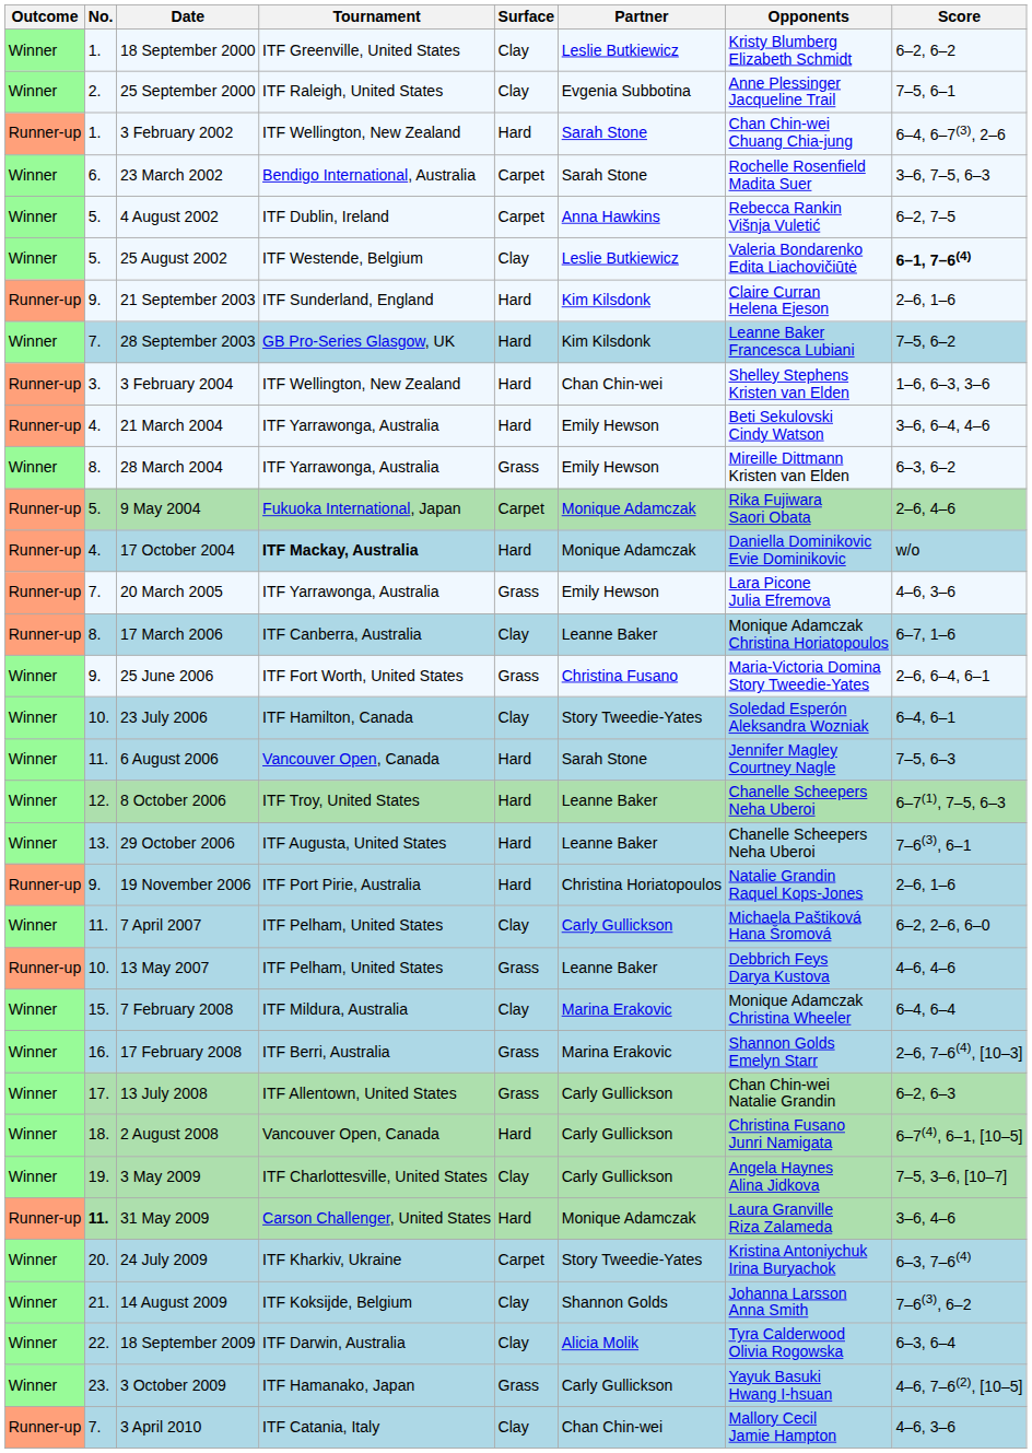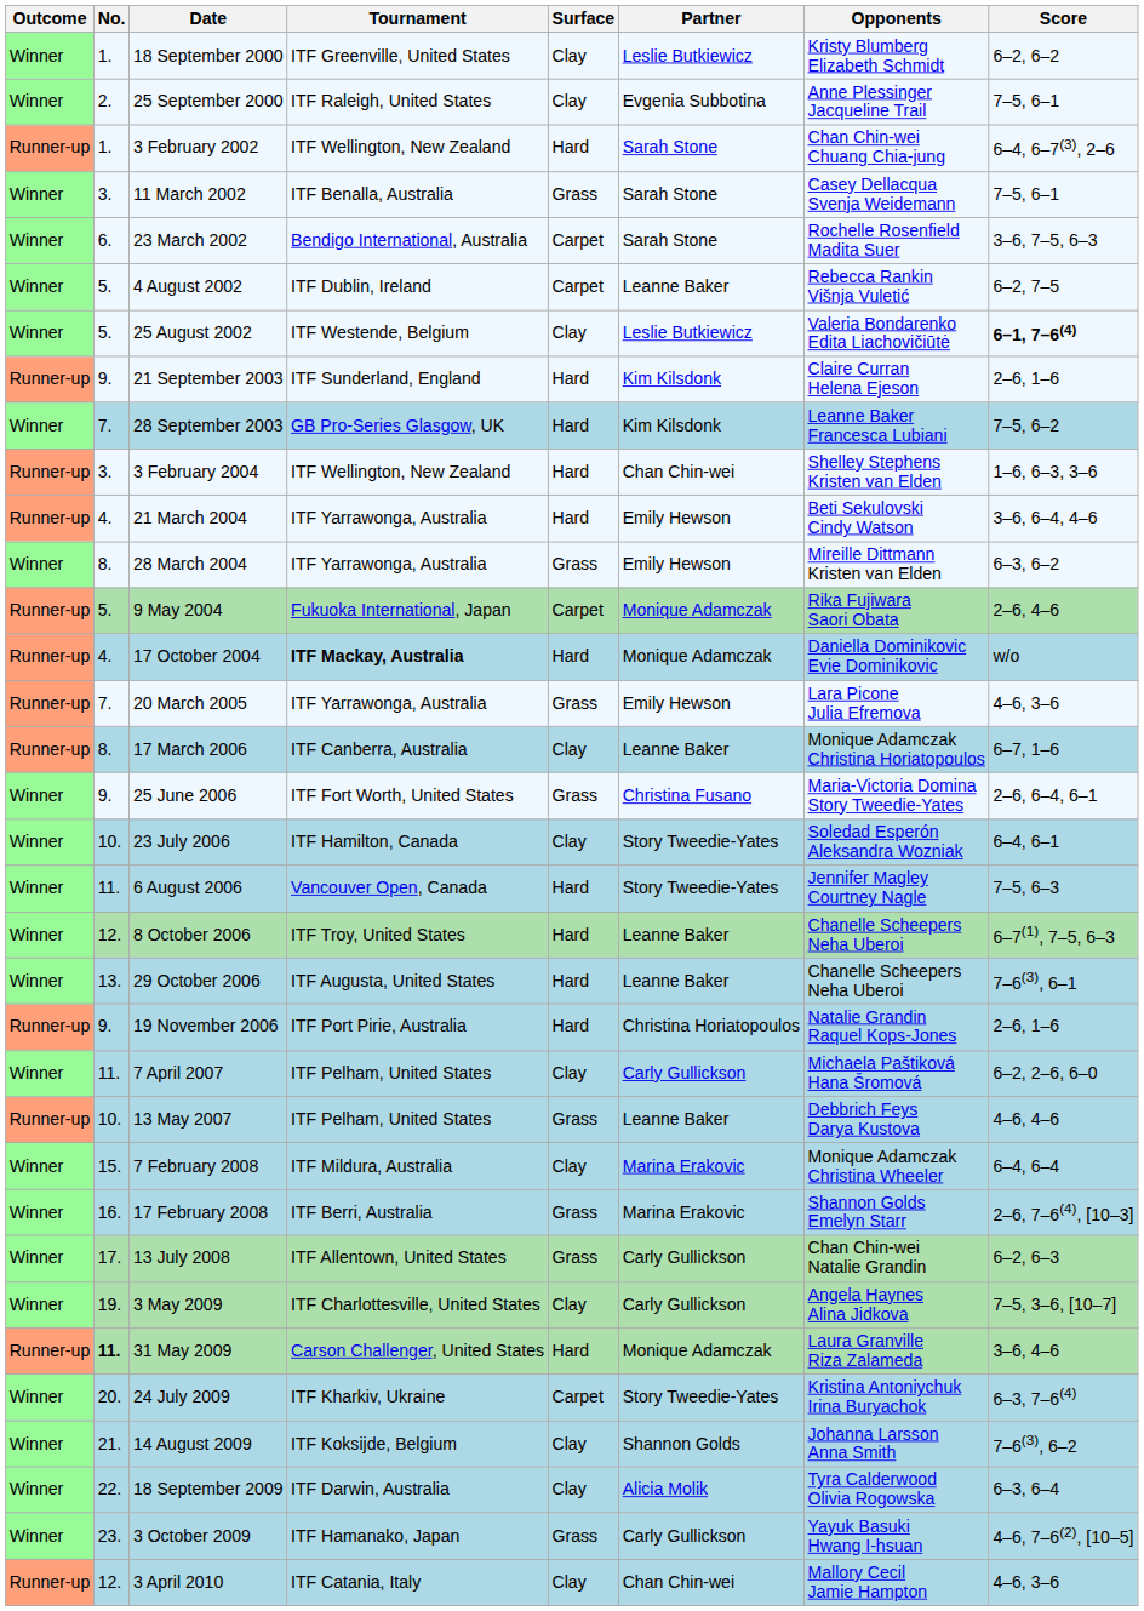 <table class="sortable wikitable">
 <tr>
 <th>Outcome</th>
 <th>No.</th>
 <th>Date</th>
 <th>Tournament</th>
 <th>Surface</th>
 <th>Partner</th>
 <th>Opponents</th>
 <th class="unsortable">Score</th>
 </tr>
 <tr bgcolor="#f0f8ff">
 <td bgcolor="98FB98">Winner</td>
 <td>1.</td>
 <td>18 September 2000</td>
 <td>ITF Greenville, United States</td>
 <td>Clay</td>
 <td> <a href='#'>Leslie Butkiewicz</a></td>
 <td> <a href='#'>Kristy Blumberg</a> <br>  <a href='#'>Elizabeth Schmidt</a></td>
 <td>6–2, 6–2</td>
 </tr>
 <tr bgcolor="#f0f8ff">
 <td bgcolor="98FB98">Winner</td>
 <td>2.</td>
 <td>25 September 2000</td>
 <td>ITF Raleigh, United States</td>
 <td>Clay</td>
 <td> Evgenia Subbotina</td>
 <td> <a href='#'>Anne Plessinger</a> <br>  <a href='#'>Jacqueline Trail</a></td>
 <td>7–5, 6–1</td>
 </tr>
 <tr bgcolor="#f0f8ff">
 <td bgcolor="FFA07A">Runner-up</td>
 <td>1.</td>
 <td>3 February 2002</td>
 <td>ITF Wellington, New Zealand</td>
 <td>Hard</td>
 <td> <a href='#'>Sarah Stone</a></td>
 <td> <a href='#'>Chan Chin-wei</a> <br>  <a href='#'>Chuang Chia-jung</a></td>
 <td>6–4, 6–7<sup>(3)</sup>, 2–6</td>
 </tr>
 <tr bgcolor="#f0f8ff">
 <td bgcolor="98FB98">Winner</td>
+<td>3.</td>
+<td>11 March 2002</td>
+<td>ITF Benalla, Australia</td>
+<td>Grass</td>
+<td> Sarah Stone</td>
+<td> <a href='#'>Casey Dellacqua</a> <br>  <a href='#'>Svenja Weidemann</a></td>
+<td>7–5, 6–1</td>
+</tr>
+<tr bgcolor="#f0f8ff">
+<td bgcolor="98FB98">Winner</td>
 <td>6.</td>
 <td>23 March 2002</td>
 <td><a href='#'>Bendigo International</a>, Australia</td>
 <td>Carpet</td>
 <td> Sarah Stone</td>
 <td> <a href='#'>Rochelle Rosenfield</a> <br>  <a href='#'>Madita Suer</a></td>
 <td>3–6, 7–5, 6–3</td>
 </tr>
 <tr bgcolor="#f0f8ff">
 <td bgcolor="98FB98">Winner</td>
 <td>5.</td>
 <td>4 August 2002</td>
 <td>ITF Dublin, Ireland</td>
 <td>Carpet</td>
-<td> <a href='#'>Anna Hawkins</a></td>
+<td> Leanne Baker</td>
 <td> <a href='#'>Rebecca Rankin</a> <br>  <a href='#'>Višnja Vuletić</a></td>
 <td>6–2, 7–5</td>
 </tr>
 <tr bgcolor="#f0f8ff">
 <td bgcolor="98FB98">Winner</td>
 <td>5.</td>
 <td>25 August 2002</td>
 <td>ITF Westende, Belgium</td>
 <td>Clay</td>
 <td> <a href='#'>Leslie Butkiewicz</a></td>
 <td> <a href='#'>Valeria Bondarenko</a> <br>  <a href='#'>Edita Liachovičiūtė</a></td>
 <td><strong>6–1, 7–6<sup>(4)</sup></strong></td>
 </tr>
 <tr bgcolor="#f0f8ff">
 <td bgcolor="FFA07A">Runner-up</td>
 <td>9.</td>
 <td>21 September 2003</td>
 <td>ITF Sunderland, England</td>
 <td>Hard</td>
 <td> <a href='#'>Kim Kilsdonk</a></td>
 <td> <a href='#'>Claire Curran</a> <br>  <a href='#'>Helena Ejeson</a></td>
 <td>2–6, 1–6</td>
 </tr>
 <tr style="background:lightblue;">
 <td bgcolor="98FB98">Winner</td>
 <td>7.</td>
 <td>28 September 2003</td>
 <td><a href='#'>GB Pro-Series Glasgow</a>, UK</td>
 <td>Hard</td>
 <td> Kim Kilsdonk</td>
 <td> <a href='#'>Leanne Baker</a> <br>  <a href='#'>Francesca Lubiani</a></td>
 <td>7–5, 6–2</td>
 </tr>
 <tr bgcolor="#f0f8ff">
 <td bgcolor="FFA07A">Runner-up</td>
 <td>3.</td>
 <td>3 February 2004</td>
 <td>ITF Wellington, New Zealand</td>
 <td>Hard</td>
 <td> Chan Chin-wei</td>
 <td> <a href='#'>Shelley Stephens</a> <br>  <a href='#'>Kristen van Elden</a></td>
 <td>1–6, 6–3, 3–6</td>
 </tr>
 <tr bgcolor="#f0f8ff">
 <td bgcolor="FFA07A">Runner-up</td>
 <td>4.</td>
 <td>21 March 2004</td>
 <td>ITF Yarrawonga, Australia</td>
 <td>Hard</td>
 <td> Emily Hewson</td>
 <td> <a href='#'>Beti Sekulovski</a> <br>  <a href='#'>Cindy Watson</a></td>
 <td>3–6, 6–4, 4–6</td>
 </tr>
 <tr bgcolor="#f0f8ff">
 <td bgcolor="98FB98">Winner</td>
 <td>8.</td>
 <td>28 March 2004</td>
 <td>ITF Yarrawonga, Australia</td>
 <td>Grass</td>
 <td> Emily Hewson</td>
 <td> <a href='#'>Mireille Dittmann</a> <br>  Kristen van Elden</td>
 <td>6–3, 6–2</td>
 </tr>
 <tr style="background:#addfad;">
 <td bgcolor="FFA07A">Runner-up</td>
 <td>5.</td>
 <td>9 May 2004</td>
 <td><a href='#'>Fukuoka International</a>, Japan</td>
 <td>Carpet</td>
 <td> <a href='#'>Monique Adamczak</a></td>
 <td> <a href='#'>Rika Fujiwara</a> <br>  <a href='#'>Saori Obata</a></td>
 <td>2–6, 4–6</td>
 </tr>
 <tr style="background:lightblue;">
 <td bgcolor="FFA07A">Runner-up</td>
 <td>4.</td>
 <td>17 October 2004</td>
 <td><strong>ITF Mackay, Australia</strong></td>
 <td>Hard</td>
 <td> Monique Adamczak</td>
 <td> <a href='#'>Daniella Dominikovic</a> <br>  <a href='#'>Evie Dominikovic</a></td>
 <td>w/o</td>
 </tr>
 <tr bgcolor="#f0f8ff">
 <td bgcolor="FFA07A">Runner-up</td>
 <td>7.</td>
 <td>20 March 2005</td>
 <td>ITF Yarrawonga, Australia</td>
 <td>Grass</td>
 <td> Emily Hewson</td>
 <td> <a href='#'>Lara Picone</a> <br>  <a href='#'>Julia Efremova</a></td>
 <td>4–6, 3–6</td>
 </tr>
 <tr style="background:lightblue;">
 <td bgcolor="FFA07A">Runner-up</td>
 <td>8.</td>
 <td>17 March 2006</td>
 <td>ITF Canberra, Australia</td>
 <td>Clay</td>
 <td> Leanne Baker</td>
 <td> Monique Adamczak <br>  <a href='#'>Christina Horiatopoulos</a></td>
 <td>6–7, 1–6</td>
 </tr>
 <tr bgcolor="#f0f8ff">
 <td bgcolor="98FB98">Winner</td>
 <td>9.</td>
 <td>25 June 2006</td>
 <td>ITF Fort Worth, United States</td>
 <td>Grass</td>
 <td> <a href='#'>Christina Fusano</a></td>
 <td> <a href='#'>Maria-Victoria Domina</a> <br>  <a href='#'>Story Tweedie-Yates</a></td>
 <td>2–6, 6–4, 6–1</td>
 </tr>
 <tr style="background:lightblue;">
 <td bgcolor="98FB98">Winner</td>
 <td>10.</td>
 <td>23 July 2006</td>
 <td>ITF Hamilton, Canada</td>
 <td>Clay</td>
 <td> Story Tweedie-Yates</td>
 <td> <a href='#'>Soledad Esperón</a> <br>  <a href='#'>Aleksandra Wozniak</a></td>
 <td>6–4, 6–1</td>
 </tr>
 <tr style="background:lightblue;">
 <td bgcolor="98FB98">Winner</td>
 <td>11.</td>
 <td>6 August 2006</td>
 <td><a href='#'>Vancouver Open</a>, Canada</td>
 <td>Hard</td>
-<td> Sarah Stone</td>
+<td> Story Tweedie-Yates</td>
 <td> <a href='#'>Jennifer Magley</a> <br>  <a href='#'>Courtney Nagle</a></td>
 <td>7–5, 6–3</td>
 </tr>
 <tr style="background:#addfad;">
 <td bgcolor="98FB98">Winner</td>
 <td>12.</td>
 <td>8 October 2006</td>
 <td>ITF Troy, United States</td>
 <td>Hard</td>
 <td> Leanne Baker</td>
 <td> <a href='#'>Chanelle Scheepers</a> <br>  <a href='#'>Neha Uberoi</a></td>
 <td>6–7<sup>(1)</sup>, 7–5, 6–3</td>
 </tr>
 <tr style="background:lightblue;">
 <td bgcolor="98FB98">Winner</td>
 <td>13.</td>
 <td>29 October 2006</td>
 <td>ITF Augusta, United States</td>
 <td>Hard</td>
 <td> Leanne Baker</td>
 <td> Chanelle Scheepers <br>  Neha Uberoi</td>
 <td>7–6<sup>(3)</sup>, 6–1</td>
 </tr>
 <tr style="background:lightblue;">
 <td bgcolor="FFA07A">Runner-up</td>
 <td>9.</td>
 <td>19 November 2006</td>
 <td>ITF Port Pirie, Australia</td>
 <td>Hard</td>
 <td> Christina Horiatopoulos</td>
 <td> <a href='#'>Natalie Grandin</a> <br>  <a href='#'>Raquel Kops-Jones</a></td>
 <td>2–6, 1–6</td>
 </tr>
 <tr style="background:lightblue;">
 <td bgcolor="98FB98">Winner</td>
 <td>11.</td>
 <td>7 April 2007</td>
 <td>ITF Pelham, United States</td>
 <td>Clay</td>
 <td> <a href='#'>Carly Gullickson</a></td>
 <td> <a href='#'>Michaela Paštiková</a> <br>  <a href='#'>Hana Šromová</a></td>
 <td>6–2, 2–6, 6–0</td>
 </tr>
 <tr style="background:lightblue;">
 <td bgcolor="FFA07A">Runner-up</td>
 <td>10.</td>
 <td>13 May 2007</td>
 <td>ITF Pelham, United States</td>
 <td>Grass</td>
 <td> Leanne Baker</td>
 <td> <a href='#'>Debbrich Feys</a> <br>  <a href='#'>Darya Kustova</a></td>
 <td>4–6, 4–6</td>
 </tr>
 <tr style="background:lightblue;">
 <td bgcolor="98FB98">Winner</td>
 <td>15.</td>
 <td>7 February 2008</td>
 <td>ITF Mildura, Australia</td>
 <td>Clay</td>
 <td> <a href='#'>Marina Erakovic</a></td>
 <td> Monique Adamczak <br>  <a href='#'>Christina Wheeler</a></td>
 <td>6–4, 6–4</td>
 </tr>
 <tr style="background:lightblue;">
 <td bgcolor="98FB98">Winner</td>
 <td>16.</td>
 <td>17 February 2008</td>
 <td>ITF Berri, Australia</td>
 <td>Grass</td>
 <td> Marina Erakovic</td>
 <td> <a href='#'>Shannon Golds</a> <br>  <a href='#'>Emelyn Starr</a></td>
 <td>2–6, 7–6<sup>(4)</sup>, [10–3]</td>
 </tr>
 <tr style="background:#addfad;">
 <td bgcolor="98FB98">Winner</td>
 <td>17.</td>
 <td>13 July 2008</td>
 <td>ITF Allentown, United States</td>
 <td>Grass</td>
 <td> Carly Gullickson</td>
 <td> Chan Chin-wei <br>  Natalie Grandin</td>
 <td>6–2, 6–3</td>
 </tr>
 <tr style="background:#addfad;">
 <td bgcolor="98FB98">Winner</td>
-<td>18.</td>
-<td>2 August 2008</td>
-<td>Vancouver Open, Canada</td>
-<td>Hard</td>
-<td> Carly Gullickson</td>
-<td> <a href='#'>Christina Fusano</a> <br>  <a href='#'>Junri Namigata</a></td>
-<td>6–7<sup>(4)</sup>, 6–1, [10–5]</td>
-</tr>
-<tr style="background:#addfad;">
-<td bgcolor="98FB98">Winner</td>
 <td>19.</td>
 <td>3 May 2009</td>
 <td>ITF Charlottesville, United States</td>
 <td>Clay</td>
 <td> Carly Gullickson</td>
 <td> <a href='#'>Angela Haynes</a> <br>  <a href='#'>Alina Jidkova</a></td>
 <td>7–5, 3–6, [10–7]</td>
 </tr>
 <tr style="background:#addfad;">
 <td bgcolor="FFA07A">Runner-up</td>
 <td><strong>11.</strong></td>
 <td>31 May 2009</td>
 <td><a href='#'>Carson Challenger</a>, United States</td>
 <td>Hard</td>
 <td> Monique Adamczak</td>
 <td> <a href='#'>Laura Granville</a> <br>  <a href='#'>Riza Zalameda</a></td>
 <td>3–6, 4–6</td>
 </tr>
 <tr style="background:lightblue;">
 <td bgcolor="98FB98">Winner</td>
 <td>20.</td>
 <td>24 July 2009</td>
 <td>ITF Kharkiv, Ukraine</td>
 <td>Carpet</td>
 <td> Story Tweedie-Yates</td>
 <td> <a href='#'>Kristina Antoniychuk</a> <br>  <a href='#'>Irina Buryachok</a></td>
 <td>6–3, 7–6<sup>(4)</sup></td>
 </tr>
 <tr style="background:lightblue;">
 <td bgcolor="98FB98">Winner</td>
 <td>21.</td>
 <td>14 August 2009</td>
 <td>ITF Koksijde, Belgium</td>
 <td>Clay</td>
 <td> Shannon Golds</td>
 <td> <a href='#'>Johanna Larsson</a> <br>  <a href='#'>Anna Smith</a></td>
 <td>7–6<sup>(3)</sup>, 6–2</td>
 </tr>
 <tr style="background:lightblue;">
 <td bgcolor="98FB98">Winner</td>
 <td>22.</td>
 <td>18 September 2009</td>
 <td>ITF Darwin, Australia</td>
 <td>Clay</td>
 <td> <a href='#'>Alicia Molik</a></td>
 <td> <a href='#'>Tyra Calderwood</a> <br>  <a href='#'>Olivia Rogowska</a></td>
 <td>6–3, 6–4</td>
 </tr>
 <tr style="background:lightblue;">
 <td bgcolor="98FB98">Winner</td>
 <td>23.</td>
 <td>3 October 2009</td>
 <td>ITF Hamanako, Japan</td>
 <td>Grass</td>
 <td> Carly Gullickson</td>
 <td> <a href='#'>Yayuk Basuki</a> <br>  <a href='#'>Hwang I-hsuan</a></td>
 <td>4–6, 7–6<sup>(2)</sup>, [10–5]</td>
 </tr>
 <tr style="background:lightblue;">
 <td bgcolor="FFA07A">Runner-up</td>
-<td>7.</td>
+<td>12.</td>
 <td>3 April 2010</td>
 <td>ITF Catania, Italy</td>
 <td>Clay</td>
 <td> Chan Chin-wei</td>
 <td> <a href='#'>Mallory Cecil</a> <br>  <a href='#'>Jamie Hampton</a></td>
 <td>4–6, 3–6</td>
 </tr>
 </table>
